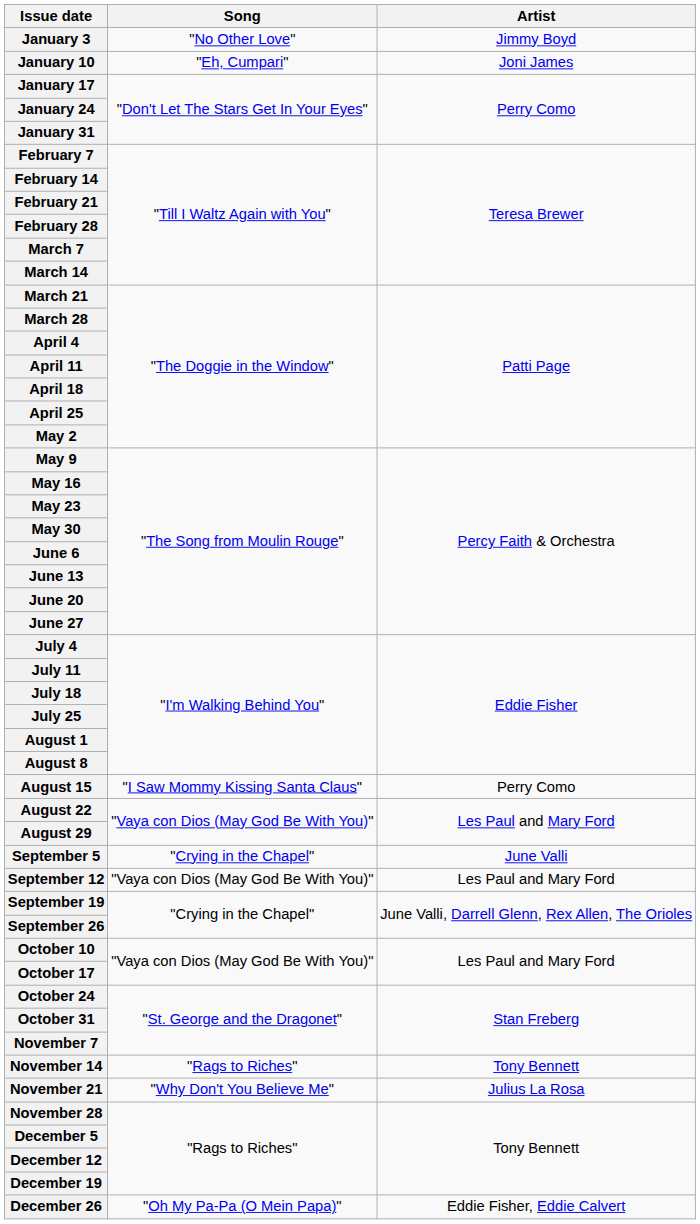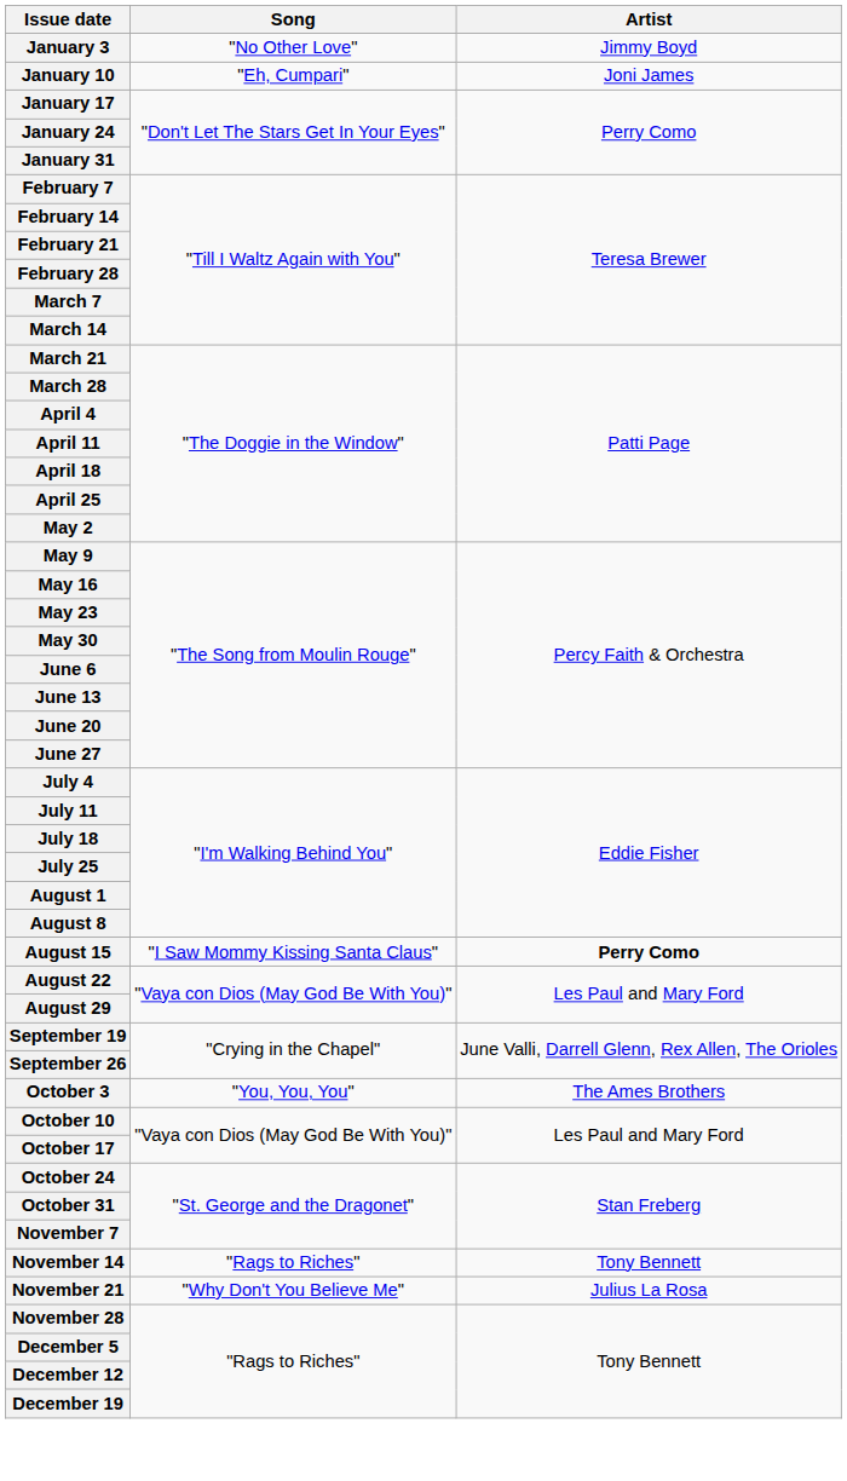 <table class="wikitable plainrowheaders" style="text-align: center">
 <tr>
 <th>Issue date</th>
 <th>Song</th>
 <th>Artist</th>
 </tr>
 <tr>
 <th scope="row">January 3</th>
 <td>"<a href='#'>No Other Love</a>"</td>
 <td><a href='#'>Jimmy Boyd</a></td>
 </tr>
 <tr>
 <th scope="row">January 10</th>
 <td>"<a href='#'>Eh, Cumpari</a>"</td>
 <td><a href='#'>Joni James</a></td>
 </tr>
 <tr>
 <th scope="row">January 17</th>
 <td rowspan=3>"<a href='#'>Don't Let The Stars Get In Your Eyes</a>"</td>
 <td rowspan=3><a href='#'>Perry Como</a></td>
 </tr>
 <tr>
 <th scope="row">January 24</th>
 </tr>
 <tr>
 <th scope="row">January 31</th>
 </tr>
 <tr>
 <th scope="row">February 7</th>
 <td rowspan=6>"<a href='#'>Till I Waltz Again with You</a>"</td>
 <td rowspan=6><a href='#'>Teresa Brewer</a></td>
 </tr>
 <tr>
 <th scope="row">February 14</th>
 </tr>
 <tr>
 <th scope="row">February 21</th>
 </tr>
 <tr>
 <th scope="row">February 28</th>
 </tr>
 <tr>
 <th scope="row">March 7</th>
 </tr>
 <tr>
 <th scope="row">March 14</th>
 </tr>
 <tr>
 <th scope="row">March 21</th>
 <td rowspan=7>"<a href='#'>The Doggie in the Window</a>"</td>
 <td rowspan=7><a href='#'>Patti Page</a></td>
 </tr>
 <tr>
 <th scope="row">March 28</th>
 </tr>
 <tr>
 <th scope="row">April 4</th>
 </tr>
 <tr>
 <th scope="row">April 11</th>
 </tr>
 <tr>
 <th scope="row">April 18</th>
 </tr>
 <tr>
 <th scope="row">April 25</th>
 </tr>
 <tr>
 <th scope="row">May 2</th>
 </tr>
 <tr>
 <th scope="row">May 9</th>
 <td rowspan=8>"<a href='#'>The Song from Moulin Rouge</a>"</td>
 <td rowspan=8><a href='#'>Percy Faith</a> & Orchestra</td>
 </tr>
 <tr>
 <th scope="row">May 16</th>
 </tr>
 <tr>
 <th scope="row">May 23</th>
 </tr>
 <tr>
 <th scope="row">May 30</th>
 </tr>
 <tr>
 <th scope="row">June 6</th>
 </tr>
 <tr>
 <th scope="row">June 13</th>
 </tr>
 <tr>
 <th scope="row">June 20</th>
 </tr>
 <tr>
 <th scope="row">June 27</th>
 </tr>
 <tr>
 <th scope="row">July 4</th>
 <td rowspan=6>"<a href='#'>I'm Walking Behind You</a>"</td>
 <td rowspan=6><a href='#'>Eddie Fisher</a></td>
 </tr>
 <tr>
 <th scope="row">July 11</th>
 </tr>
 <tr>
 <th scope="row">July 18</th>
 </tr>
 <tr>
 <th scope="row">July 25</th>
 </tr>
 <tr>
 <th scope="row">August 1</th>
 </tr>
 <tr>
 <th scope="row">August 8</th>
 </tr>
 <tr>
 <th scope="row">August 15</th>
 <td>"<a href='#'>I Saw Mommy Kissing Santa Claus</a>"</td>
-<td>Perry Como</td>
+<td><strong>Perry Como</strong></td>
 </tr>
 <tr>
 <th scope="row">August 22</th>
 <td rowspan=2>"<a href='#'>Vaya con Dios (May God Be With You)</a>"</td>
 <td rowspan=2><a href='#'>Les Paul</a> and <a href='#'>Mary Ford</a></td>
 </tr>
 <tr>
 <th scope="row">August 29</th>
 </tr>
 <tr>
-<th scope="row">September 5</th>
-<td>"<a href='#'>Crying in the Chapel</a>"</td>
-<td><a href='#'>June Valli</a></td>
-</tr>
-<tr>
-<th scope="row">September 12</th>
-<td>"Vaya con Dios (May God Be With You)"</td>
-<td>Les Paul and Mary Ford</td>
-</tr>
-<tr>
 <th scope="row">September 19</th>
 <td rowspan=2>"Crying in the Chapel"</td>
 <td rowspan=2>June Valli, <a href='#'>Darrell Glenn</a>, <a href='#'>Rex Allen</a>, <a href='#'>The Orioles</a></td>
 </tr>
 <tr>
 <th scope="row">September 26</th>
+</tr>
+<tr>
+<th scope="row">October 3</th>
+<td>"<a href='#'>You, You, You</a>"</td>
+<td><a href='#'>The Ames Brothers</a></td>
 </tr>
 <tr>
 <th scope="row">October 10</th>
 <td rowspan=2>"Vaya con Dios (May God Be With You)"</td>
 <td rowspan=2>Les Paul and Mary Ford</td>
 </tr>
 <tr>
 <th scope="row">October 17</th>
 </tr>
 <tr>
 <th scope="row">October 24</th>
 <td rowspan=3>"<a href='#'>St. George and the Dragonet</a>"</td>
 <td rowspan=3><a href='#'>Stan Freberg</a></td>
 </tr>
 <tr>
 <th scope="row">October 31</th>
 </tr>
 <tr>
 <th scope="row">November 7</th>
 </tr>
 <tr>
 <th scope="row">November 14</th>
 <td>"<a href='#'>Rags to Riches</a>"</td>
 <td><a href='#'>Tony Bennett</a></td>
 </tr>
 <tr>
 <th scope="row">November 21</th>
 <td>"<a href='#'>Why Don't You Believe Me</a>"</td>
 <td><a href='#'>Julius La Rosa</a></td>
 </tr>
 <tr>
 <th scope="row">November 28</th>
 <td rowspan=4>"Rags to Riches"</td>
 <td rowspan=4>Tony Bennett</td>
 </tr>
 <tr>
 <th scope="row">December 5</th>
 </tr>
 <tr>
 <th scope="row">December 12</th>
 </tr>
 <tr>
 <th scope="row">December 19</th>
 </tr>
-<tr>
-<th scope="row">December 26</th>
-<td>"<a href='#'>Oh My Pa-Pa (O Mein Papa)</a>"</td>
-<td>Eddie Fisher, <a href='#'>Eddie Calvert</a></td>
-</tr>
 </table>
